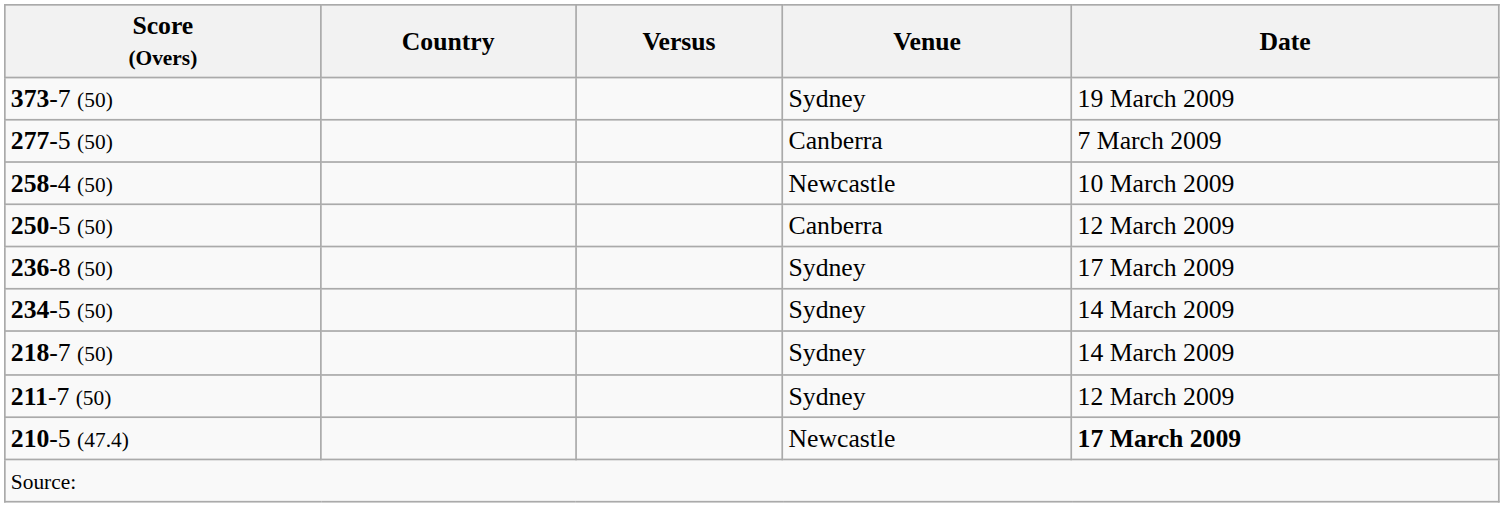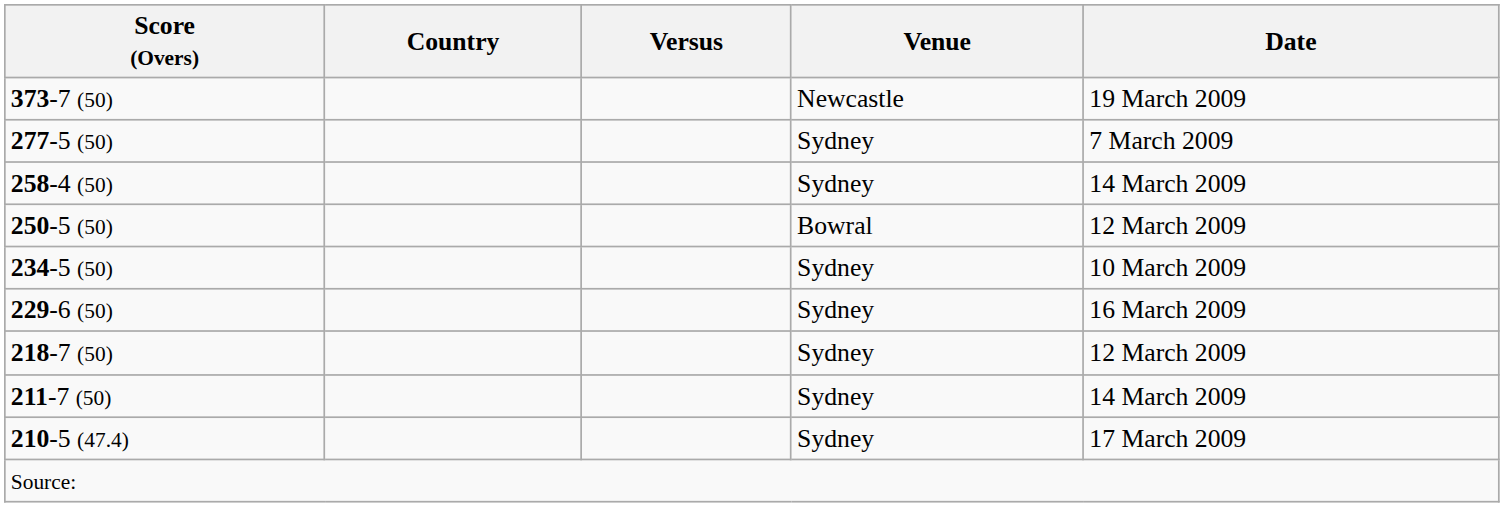 <table class="wikitable" style="font-size:95%;" width="70%">
 <tr>
 <th>Score <br><small>(Overs)</small></th>
 <th>Country</th>
 <th>Versus</th>
 <th>Venue</th>
 <th>Date</th>
 </tr>
 <tr>
 <td><strong>373</strong>-7 <small>(50)</small></td>
 <td></td>
 <td></td>
-<td>Sydney</td>
+<td>Newcastle</td>
 <td>19 March 2009</td>
 </tr>
 <tr>
 <td><strong>277</strong>-5 <small>(50)</small></td>
 <td></td>
 <td></td>
-<td>Canberra</td>
+<td>Sydney</td>
 <td>7 March 2009</td>
 </tr>
 <tr>
 <td><strong>258</strong>-4 <small>(50)</small></td>
 <td></td>
 <td></td>
-<td>Newcastle</td>
-<td>10 March 2009</td>
+<td>Sydney</td>
+<td>14 March 2009</td>
 </tr>
 <tr>
 <td><strong>250</strong>-5 <small>(50)</small></td>
 <td></td>
 <td></td>
-<td>Canberra</td>
+<td>Bowral</td>
 <td>12 March 2009</td>
 </tr>
 <tr>
-<td><strong>236</strong>-8 <small>(50)</small></td>
+<td><strong>234</strong>-5 <small>(50)</small></td>
+<td></td>
+<td></td>
+<td>Sydney</td>
+<td>10 March 2009</td>
+</tr>
+<tr>
+<td><strong>229</strong>-6 <small>(50)</small></td>
+<td></td>
+<td></td>
+<td>Sydney</td>
+<td>16 March 2009</td>
+</tr>
+<tr>
+<td><strong>218</strong>-7 <small>(50)</small></td>
+<td></td>
+<td></td>
+<td>Sydney</td>
+<td>12 March 2009</td>
+</tr>
+<tr>
+<td><strong>211</strong>-7 <small>(50)</small></td>
+<td></td>
+<td></td>
+<td>Sydney</td>
+<td>14 March 2009</td>
+</tr>
+<tr>
+<td><strong>210</strong>-5 <small>(47.4)</small></td>
 <td></td>
 <td></td>
 <td>Sydney</td>
 <td>17 March 2009</td>
 </tr>
 <tr>
-<td><strong>234</strong>-5 <small>(50)</small></td>
-<td></td>
-<td></td>
-<td>Sydney</td>
-<td>14 March 2009</td>
-</tr>
-<tr>
-<td><strong>218</strong>-7 <small>(50)</small></td>
-<td></td>
-<td></td>
-<td>Sydney</td>
-<td>14 March 2009</td>
-</tr>
-<tr>
-<td><strong>211</strong>-7 <small>(50)</small></td>
-<td></td>
-<td></td>
-<td>Sydney</td>
-<td>12 March 2009</td>
-</tr>
-<tr>
-<td><strong>210</strong>-5 <small>(47.4)</small></td>
-<td></td>
-<td></td>
-<td>Newcastle</td>
-<td><strong>17 March 2009</strong></td>
-</tr>
-<tr>
 <td colspan=5><small>Source: </small></td>
 </tr>
 </table>
